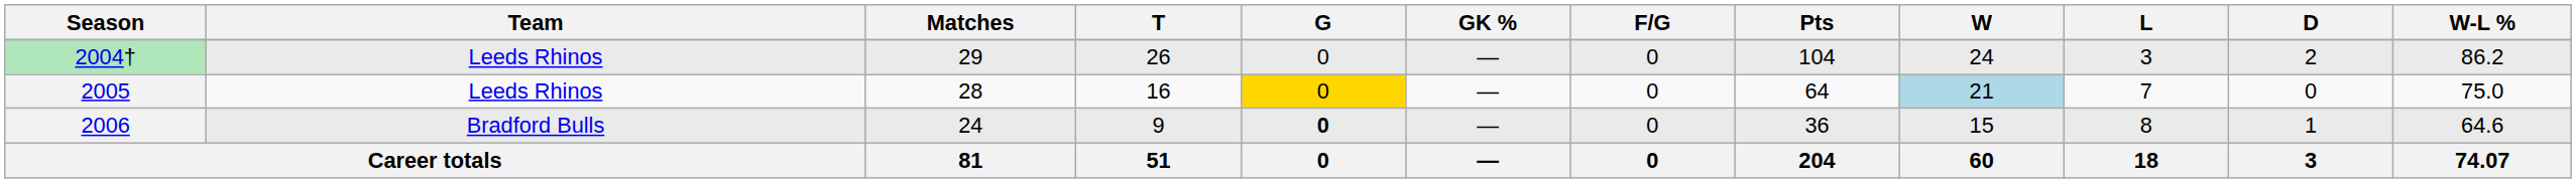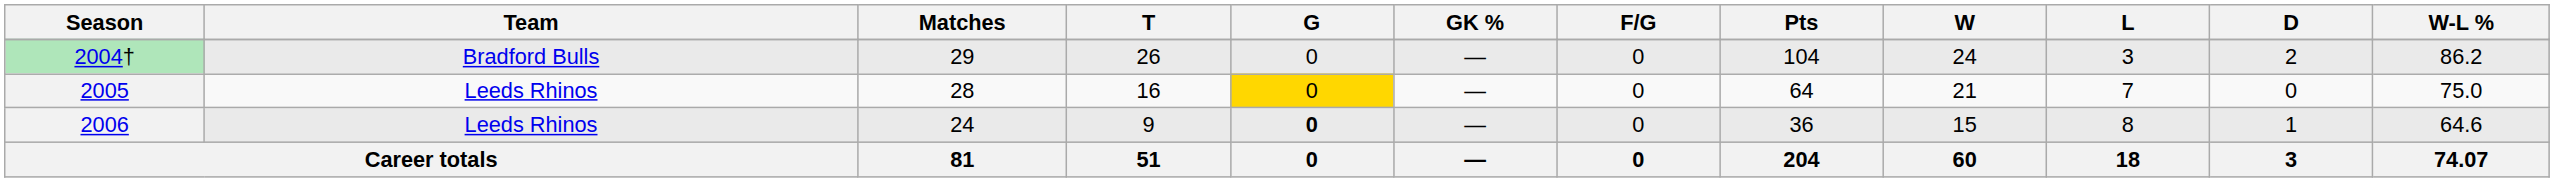 <table class="wikitable sortable"  style="font-size:90%; text-align:center; width:85%;">
 <tr>
 <th width=2%>Season</th>
 <th width=8%>Team</th>
 <th width=2%>Matches</th>
 <th width=2%>T</th>
 <th width=2%>G</th>
 <th width=2%>GK %</th>
 <th width=2%>F/G</th>
 <th width=2%>Pts</th>
 <th width=2%>W</th>
 <th width=2%>L</th>
 <th width=2%>D</th>
 <th width=2%>W-L %</th>
 </tr>
 <tr>
 </tr>
 <tr style="background-color: #EAEAEA">
 <th scope="row" style="text-align:center;background:#afe6ba; font-weight:normal"><a href='#'>2004</a>†</th>
-<td style="text-align:center;"><a href='#'>Leeds Rhinos</a></td>
+<td style="text-align:center;"><a href='#'>Bradford Bulls</a></td>
 <td>29</td>
 <td>26</td>
 <td>0</td>
 <td>—</td>
 <td>0</td>
 <td>104</td>
 <td>24</td>
 <td>3</td>
 <td>2</td>
 <td>86.2</td>
 </tr>
 <tr>
 <th scope="row" style="text-align:center; font-weight:normal"><a href='#'>2005</a></th>
 <td style="text-align:center;"><a href='#'>Leeds Rhinos</a></td>
 <td>28</td>
 <td>16</td>
 <td style="background: gold;">0</td>
 <td>—</td>
 <td>0</td>
 <td>64</td>
-<td style="background: lightblue;">21</td>
+<td>21</td>
 <td>7</td>
 <td>0</td>
 <td>75.0</td>
 </tr>
 <tr style="background-color: #EAEAEA">
 <th scope="row" style="text-align:center; font-weight:normal"><a href='#'>2006</a></th>
-<td style="text-align:center;"><a href='#'>Bradford Bulls</a></td>
+<td style="text-align:center;"><a href='#'>Leeds Rhinos</a></td>
 <td>24</td>
 <td>9</td>
 <td><strong>0</strong></td>
 <td>—</td>
 <td>0</td>
 <td>36</td>
 <td>15</td>
 <td>8</td>
 <td>1</td>
 <td>64.6</td>
 </tr>
 <tr class="sortbottom">
 <th colspan=2>Career totals</th>
 <th>81</th>
 <th>51</th>
 <th>0</th>
 <th>—</th>
 <th>0</th>
 <th>204</th>
 <th>60</th>
 <th>18</th>
 <th>3</th>
 <th>74.07</th>
 </tr>
 </table>
